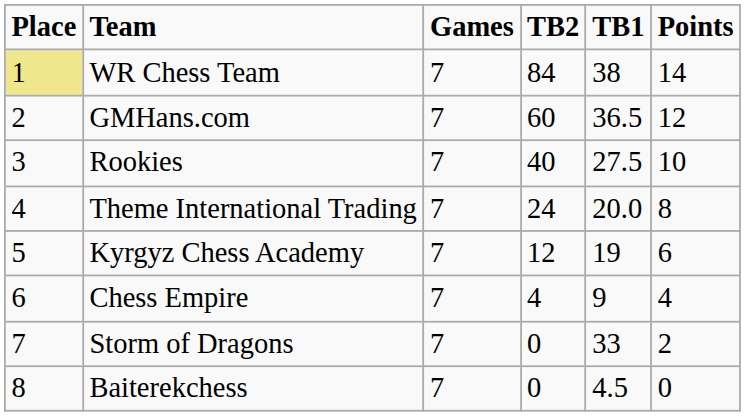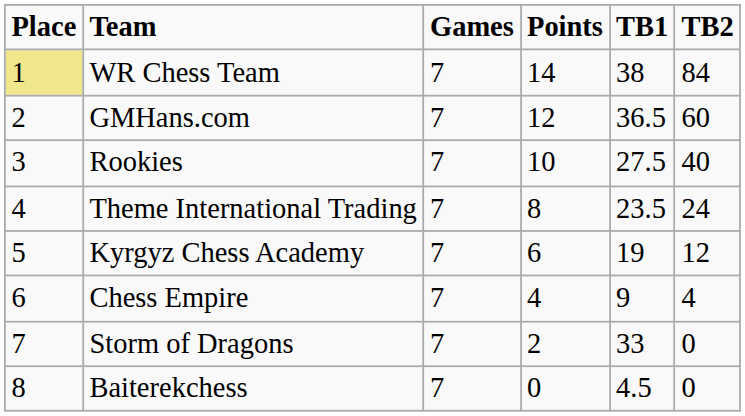 <table class="wikitable">
 <tr>
 <td><strong>Place</strong></td>
 <td><strong>Team</strong></td>
 <td><strong>Games</strong></td>
+<td><strong>Points</strong></td>
+<td><strong>TB1</strong></td>
 <td><strong>TB2</strong></td>
-<td><strong>TB1</strong></td>
-<td><strong>Points</strong></td>
 </tr>
 <tr>
 <td style="background: khaki;">1</td>
 <td>WR  Chess Team</td>
 <td>7</td>
+<td>14</td>
+<td>38</td>
 <td>84</td>
-<td>38</td>
-<td>14</td>
 </tr>
 <tr>
 <td>2</td>
 <td>GMHans.com</td>
 <td>7</td>
+<td>12</td>
+<td>36.5</td>
 <td>60</td>
-<td>36.5</td>
-<td>12</td>
 </tr>
 <tr>
 <td>3</td>
 <td>Rookies</td>
 <td>7</td>
+<td>10</td>
+<td>27.5</td>
 <td>40</td>
-<td>27.5</td>
-<td>10</td>
 </tr>
 <tr>
 <td>4</td>
 <td>Theme International Trading</td>
 <td>7</td>
+<td>8</td>
+<td>23.5</td>
 <td>24</td>
-<td>20.0</td>
-<td>8</td>
 </tr>
 <tr>
 <td>5</td>
 <td>Kyrgyz Chess Academy</td>
 <td>7</td>
+<td>6</td>
+<td>19</td>
 <td>12</td>
-<td>19</td>
-<td>6</td>
 </tr>
 <tr>
 <td>6</td>
 <td>Chess Empire</td>
 <td>7</td>
 <td>4</td>
 <td>9</td>
 <td>4</td>
 </tr>
 <tr>
 <td>7</td>
 <td>Storm of Dragons</td>
 <td>7</td>
+<td>2</td>
+<td>33</td>
 <td>0</td>
-<td>33</td>
-<td>2</td>
 </tr>
 <tr>
 <td>8</td>
 <td>Baiterekchess</td>
 <td>7</td>
 <td>0</td>
 <td>4.5</td>
 <td>0</td>
 </tr>
 </table>
